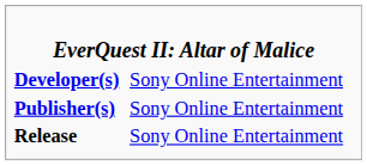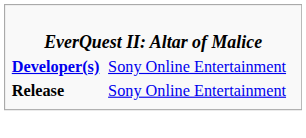 <table class="infobox" style="float:right; width:264px; font-size:90%;">
 <tr>
 <td colspan=2 style="font-size:110%; text-align:center;"><br><strong><em>EverQuest II: Altar of Malice</em></strong><br></td>
 </tr>
 <tr>
 <td><strong><a href='#'>Developer(s)</a></strong></td>
 <td><a href='#'>Sony Online Entertainment</a></td>
 </tr>
 <tr>
-<td><strong><a href='#'>Publisher(s)</a></strong></td>
-<td><a href='#'>Sony Online Entertainment</a></td>
-</tr>
-<tr>
 <td><strong>Release</strong></td>
 <td><a href='#'>Sony Online Entertainment</a></td>
 </tr>
 <tr>
 </tr>
 </table>
